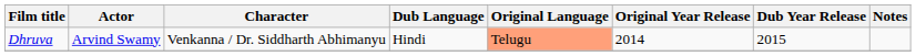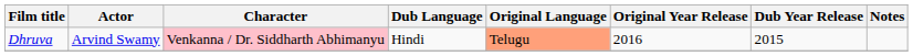 <table class="wikitable sortable">
 <tr>
 <th>Film title</th>
 <th>Actor</th>
 <th>Character</th>
 <th>Dub Language</th>
 <th>Original Language</th>
 <th>Original Year Release</th>
 <th>Dub Year Release</th>
 <th>Notes</th>
 </tr>
 <tr>
 <td><em><a href='#'>Dhruva</a></em></td>
 <td><a href='#'>Arvind Swamy</a></td>
-<td>Venkanna / Dr. Siddharth Abhimanyu</td>
+<td style="background: pink;">Venkanna / Dr. Siddharth Abhimanyu</td>
 <td>Hindi</td>
 <td style="background: lightsalmon;">Telugu</td>
-<td>2014</td>
+<td>2016</td>
 <td>2015</td>
 <td></td>
 </tr>
 <tr>
 </tr>
 </table>
